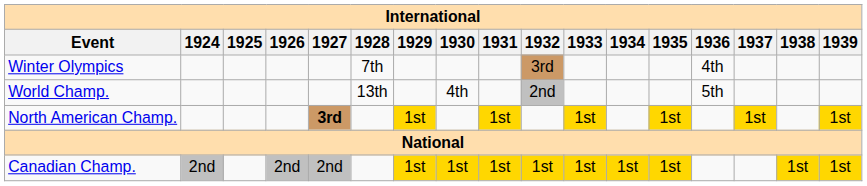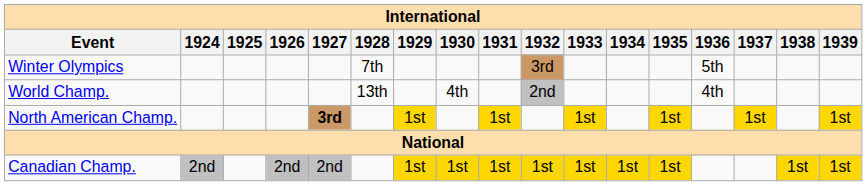 <table class="wikitable" style="text-align:center">
 <tr>
 <th style="background-color: #ffdead; " colspan=17 align=center><strong>International</strong></th>
 </tr>
 <tr>
 <th>Event</th>
 <th>1924</th>
 <th>1925</th>
 <th>1926</th>
 <th>1927</th>
 <th>1928</th>
 <th>1929</th>
 <th>1930</th>
 <th>1931</th>
 <th>1932</th>
 <th>1933</th>
 <th>1934</th>
 <th>1935</th>
 <th>1936</th>
 <th>1937</th>
 <th>1938</th>
 <th>1939</th>
 </tr>
 <tr>
 <td align=left><a href='#'>Winter Olympics</a></td>
 <td></td>
 <td></td>
 <td></td>
 <td></td>
 <td>7th</td>
 <td></td>
 <td></td>
 <td></td>
 <td bgcolor=cc9966>3rd</td>
 <td></td>
 <td></td>
 <td></td>
-<td>4th</td>
+<td>5th</td>
 <td></td>
 <td></td>
 <td></td>
 </tr>
 <tr>
 <td align=left><a href='#'>World Champ.</a></td>
 <td></td>
 <td></td>
 <td></td>
 <td></td>
 <td>13th</td>
 <td></td>
 <td>4th</td>
 <td></td>
 <td bgcolor=silver>2nd</td>
 <td></td>
 <td></td>
 <td></td>
-<td>5th</td>
+<td>4th</td>
 <td></td>
 <td></td>
 <td></td>
 </tr>
 <tr>
 <td align=left><a href='#'>North American Champ.</a></td>
 <td></td>
 <td></td>
 <td></td>
 <td bgcolor=cc9966><strong>3rd</strong></td>
 <td></td>
 <td bgcolor=gold>1st</td>
 <td></td>
 <td bgcolor=gold>1st</td>
 <td></td>
 <td bgcolor=gold>1st</td>
 <td></td>
 <td bgcolor=gold>1st</td>
 <td></td>
 <td bgcolor=gold>1st</td>
 <td></td>
 <td bgcolor=gold>1st</td>
 </tr>
 <tr>
 <th style="background-color: #ffdead; " colspan=17 align=center><strong>National</strong></th>
 </tr>
 <tr>
 <td align=left><a href='#'>Canadian Champ.</a></td>
 <td bgcolor=silver>2nd</td>
 <td></td>
 <td bgcolor=silver>2nd</td>
 <td bgcolor=silver>2nd</td>
 <td></td>
 <td bgcolor=gold>1st</td>
 <td bgcolor=gold>1st</td>
 <td bgcolor=gold>1st</td>
 <td bgcolor=gold>1st</td>
 <td bgcolor=gold>1st</td>
 <td bgcolor=gold>1st</td>
 <td bgcolor=gold>1st</td>
 <td></td>
 <td></td>
 <td bgcolor=gold>1st</td>
 <td bgcolor=gold>1st</td>
 </tr>
 </table>
